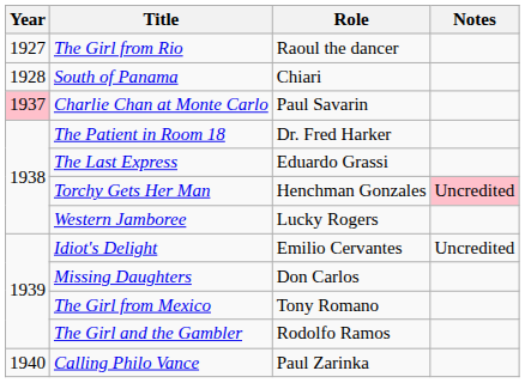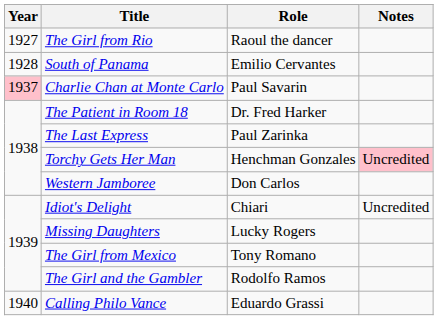 <table class="wikitable">
 <tr>
 <th>Year</th>
 <th>Title</th>
 <th>Role</th>
 <th>Notes</th>
 </tr>
 <tr>
 <td>1927</td>
 <td><em><a href='#'>The Girl from Rio</a></em></td>
 <td>Raoul the dancer</td>
 <td></td>
 </tr>
 <tr>
 <td>1928</td>
 <td><em><a href='#'>South of Panama</a></em></td>
-<td>Chiari</td>
+<td>Emilio Cervantes</td>
 <td></td>
 </tr>
 <tr>
 <td style="background: pink;">1937</td>
 <td><em><a href='#'>Charlie Chan at Monte Carlo</a></em></td>
 <td>Paul Savarin</td>
 <td></td>
 </tr>
 <tr>
 <td rowspan=4>1938</td>
 <td><em><a href='#'>The Patient in Room 18</a></em></td>
 <td>Dr. Fred Harker</td>
 <td></td>
 </tr>
 <tr>
 <td><em><a href='#'>The Last Express</a></em></td>
-<td>Eduardo Grassi</td>
+<td>Paul Zarinka</td>
 <td></td>
 </tr>
 <tr>
 <td><em><a href='#'>Torchy Gets Her Man</a></em></td>
 <td>Henchman Gonzales</td>
 <td style="background: pink;">Uncredited</td>
 </tr>
 <tr>
 <td><em><a href='#'>Western Jamboree</a></em></td>
-<td>Lucky Rogers</td>
+<td>Don Carlos</td>
 <td></td>
 </tr>
 <tr>
 <td rowspan=4>1939</td>
 <td><em><a href='#'>Idiot's Delight</a></em></td>
-<td>Emilio Cervantes</td>
+<td>Chiari</td>
 <td>Uncredited</td>
 </tr>
 <tr>
 <td><em><a href='#'>Missing Daughters</a></em></td>
-<td>Don Carlos</td>
+<td>Lucky Rogers</td>
 <td></td>
 </tr>
 <tr>
 <td><em><a href='#'>The Girl from Mexico</a></em></td>
 <td>Tony Romano</td>
 <td></td>
 </tr>
 <tr>
 <td><em><a href='#'>The Girl and the Gambler</a></em></td>
 <td>Rodolfo Ramos</td>
 <td></td>
 </tr>
 <tr>
 <td>1940</td>
 <td><em><a href='#'>Calling Philo Vance</a></em></td>
-<td>Paul Zarinka</td>
+<td>Eduardo Grassi</td>
 <td></td>
 </tr>
 </table>
